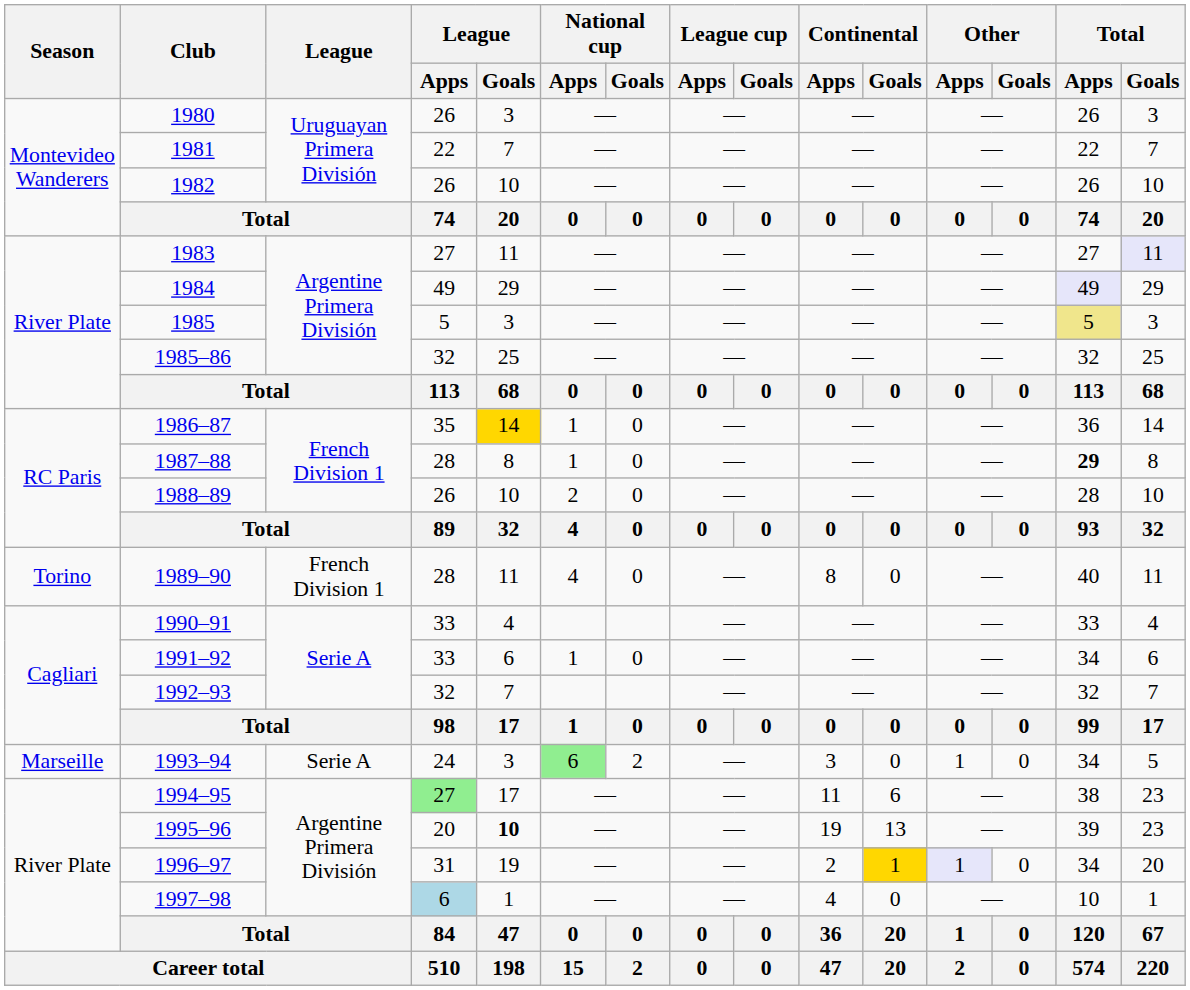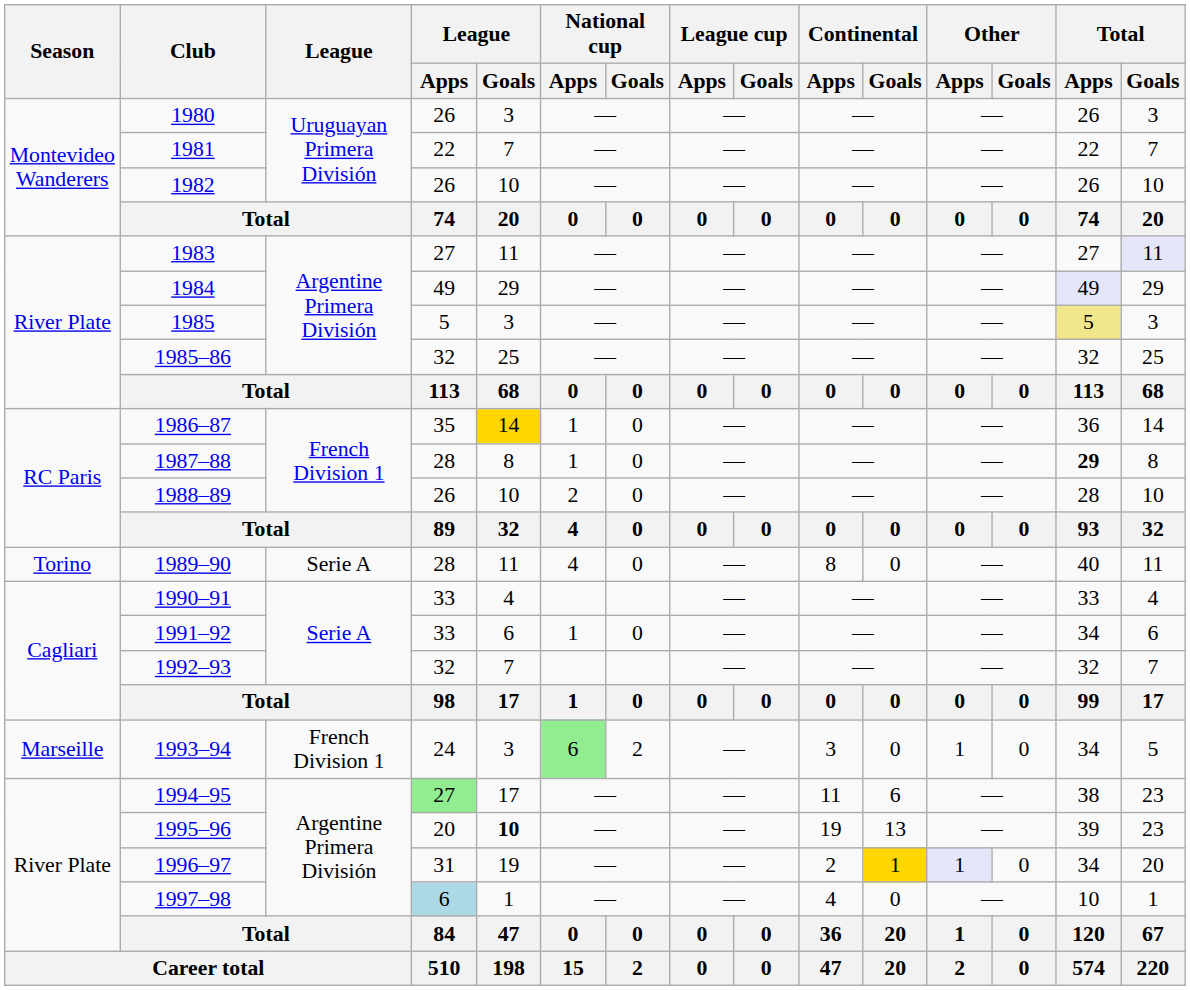 <table class="wikitable" style="text-align:center">
 <tr>
 <th rowspan="2" width="60">Season</th>
 <th rowspan="2" width="100">Club</th>
 <th rowspan="2" width="100">League</th>
 <th colspan="2">League</th>
 <th colspan="2">National cup</th>
 <th colspan="2">League cup</th>
 <th colspan="2">Continental</th>
 <th colspan="2">Other</th>
 <th colspan="2">Total</th>
 </tr>
 <tr>
 <th width="40">Apps</th>
 <th width="40">Goals</th>
 <th width="40">Apps</th>
 <th width="40">Goals</th>
 <th width="40">Apps</th>
 <th width="40">Goals</th>
 <th width="40">Apps</th>
 <th width="40">Goals</th>
 <th width="40">Apps</th>
 <th width="40">Goals</th>
 <th width="40">Apps</th>
 <th width="40">Goals</th>
 </tr>
 <tr>
 <td rowspan="4"><a href='#'>Montevideo Wanderers</a></td>
 <td><a href='#'>1980</a></td>
 <td rowspan="3"><a href='#'>Uruguayan Primera División</a></td>
 <td>26</td>
 <td>3</td>
 <td colspan="2">—</td>
 <td colspan="2">—</td>
 <td colspan="2">—</td>
 <td colspan="2">—</td>
 <td>26</td>
 <td>3</td>
 </tr>
 <tr>
 <td><a href='#'>1981</a></td>
 <td>22</td>
 <td>7</td>
 <td colspan="2">—</td>
 <td colspan="2">—</td>
 <td colspan="2">—</td>
 <td colspan="2">—</td>
 <td>22</td>
 <td>7</td>
 </tr>
 <tr>
 <td><a href='#'>1982</a></td>
 <td>26</td>
 <td>10</td>
 <td colspan="2">—</td>
 <td colspan="2">—</td>
 <td colspan="2">—</td>
 <td colspan="2">—</td>
 <td>26</td>
 <td>10</td>
 </tr>
 <tr>
 <th colspan="2">Total</th>
 <th>74</th>
 <th>20</th>
 <th>0</th>
 <th>0</th>
 <th>0</th>
 <th>0</th>
 <th>0</th>
 <th>0</th>
 <th>0</th>
 <th>0</th>
 <th>74</th>
 <th>20</th>
 </tr>
 <tr>
 <td rowspan="5"><a href='#'>River Plate</a></td>
 <td><a href='#'>1983</a></td>
 <td rowspan="4"><a href='#'>Argentine Primera División</a></td>
 <td>27</td>
 <td>11</td>
 <td colspan="2">—</td>
 <td colspan="2">—</td>
 <td colspan="2">—</td>
 <td colspan="2">—</td>
 <td>27</td>
 <td style="background: lavender;">11</td>
 </tr>
 <tr>
 <td><a href='#'>1984</a></td>
 <td>49</td>
 <td>29</td>
 <td colspan="2">—</td>
 <td colspan="2">—</td>
 <td colspan="2">—</td>
 <td colspan="2">—</td>
 <td style="background: lavender;">49</td>
 <td>29</td>
 </tr>
 <tr>
 <td><a href='#'>1985</a></td>
 <td>5</td>
 <td>3</td>
 <td colspan="2">—</td>
 <td colspan="2">—</td>
 <td colspan="2">—</td>
 <td colspan="2">—</td>
 <td style="background: khaki;">5</td>
 <td>3</td>
 </tr>
 <tr>
 <td><a href='#'>1985–86</a></td>
 <td>32</td>
 <td>25</td>
 <td colspan="2">—</td>
 <td colspan="2">—</td>
 <td colspan="2">—</td>
 <td colspan="2">—</td>
 <td>32</td>
 <td>25</td>
 </tr>
 <tr>
 <th colspan="2">Total</th>
 <th>113</th>
 <th>68</th>
 <th>0</th>
 <th>0</th>
 <th>0</th>
 <th>0</th>
 <th>0</th>
 <th>0</th>
 <th>0</th>
 <th>0</th>
 <th>113</th>
 <th>68</th>
 </tr>
 <tr>
 <td rowspan="4"><a href='#'>RC Paris</a></td>
 <td><a href='#'>1986–87</a></td>
 <td rowspan="3"><a href='#'>French Division 1</a></td>
 <td>35</td>
 <td style="background: gold;">14</td>
 <td>1</td>
 <td>0</td>
 <td colspan="2">—</td>
 <td colspan="2">—</td>
 <td colspan="2">—</td>
 <td>36</td>
 <td>14</td>
 </tr>
 <tr>
 <td><a href='#'>1987–88</a></td>
 <td>28</td>
 <td>8</td>
 <td>1</td>
 <td>0</td>
 <td colspan="2">—</td>
 <td colspan="2">—</td>
 <td colspan="2">—</td>
 <td><strong>29</strong></td>
 <td>8</td>
 </tr>
 <tr>
 <td><a href='#'>1988–89</a></td>
 <td>26</td>
 <td>10</td>
 <td>2</td>
 <td>0</td>
 <td colspan="2">—</td>
 <td colspan="2">—</td>
 <td colspan="2">—</td>
 <td>28</td>
 <td>10</td>
 </tr>
 <tr>
 <th colspan="2">Total</th>
 <th>89</th>
 <th>32</th>
 <th>4</th>
 <th>0</th>
 <th>0</th>
 <th>0</th>
 <th>0</th>
 <th>0</th>
 <th>0</th>
 <th>0</th>
 <th>93</th>
 <th>32</th>
 </tr>
 <tr>
 <td><a href='#'>Torino</a></td>
 <td><a href='#'>1989–90</a></td>
-<td>French Division 1</td>
+<td>Serie A</td>
 <td>28</td>
 <td>11</td>
 <td>4</td>
 <td>0</td>
 <td colspan="2">—</td>
 <td>8</td>
 <td>0</td>
 <td colspan="2">—</td>
 <td>40</td>
 <td>11</td>
 </tr>
 <tr>
 <td rowspan="4"><a href='#'>Cagliari</a></td>
 <td><a href='#'>1990–91</a></td>
 <td rowspan="3"><a href='#'>Serie A</a></td>
 <td>33</td>
 <td>4</td>
 <td></td>
 <td></td>
 <td colspan="2">—</td>
 <td colspan="2">—</td>
 <td colspan="2">—</td>
 <td>33</td>
 <td>4</td>
 </tr>
 <tr>
 <td><a href='#'>1991–92</a></td>
 <td>33</td>
 <td>6</td>
 <td>1</td>
 <td>0</td>
 <td colspan="2">—</td>
 <td colspan="2">—</td>
 <td colspan="2">—</td>
 <td>34</td>
 <td>6</td>
 </tr>
 <tr>
 <td><a href='#'>1992–93</a></td>
 <td>32</td>
 <td>7</td>
 <td></td>
 <td></td>
 <td colspan="2">—</td>
 <td colspan="2">—</td>
 <td colspan="2">—</td>
 <td>32</td>
 <td>7</td>
 </tr>
 <tr>
 <th colspan="2">Total</th>
 <th>98</th>
 <th>17</th>
 <th>1</th>
 <th>0</th>
 <th>0</th>
 <th>0</th>
 <th>0</th>
 <th>0</th>
 <th>0</th>
 <th>0</th>
 <th>99</th>
 <th>17</th>
 </tr>
 <tr>
 <td><a href='#'>Marseille</a></td>
 <td><a href='#'>1993–94</a></td>
-<td>Serie A</td>
+<td>French Division 1</td>
 <td>24</td>
 <td>3</td>
 <td style="background: lightgreen;">6</td>
 <td>2</td>
 <td colspan="2">—</td>
 <td>3</td>
 <td>0</td>
 <td>1</td>
 <td>0</td>
 <td>34</td>
 <td>5</td>
 </tr>
 <tr>
 <td rowspan="5">River Plate</td>
 <td><a href='#'>1994–95</a></td>
 <td rowspan="4">Argentine Primera División</td>
 <td style="background: lightgreen;">27</td>
 <td>17</td>
 <td colspan="2">—</td>
 <td colspan="2">—</td>
 <td>11</td>
 <td>6</td>
 <td colspan="2">—</td>
 <td>38</td>
 <td>23</td>
 </tr>
 <tr>
 <td><a href='#'>1995–96</a></td>
 <td>20</td>
 <td><strong>10</strong></td>
 <td colspan="2">—</td>
 <td colspan="2">—</td>
 <td>19</td>
 <td>13</td>
 <td colspan="2">—</td>
 <td>39</td>
 <td>23</td>
 </tr>
 <tr>
 <td><a href='#'>1996–97</a></td>
 <td>31</td>
 <td>19</td>
 <td colspan="2">—</td>
 <td colspan="2">—</td>
 <td>2</td>
 <td style="background: gold;">1</td>
 <td style="background: lavender;">1</td>
 <td>0</td>
 <td>34</td>
 <td>20</td>
 </tr>
 <tr>
 <td><a href='#'>1997–98</a></td>
 <td style="background: lightblue;">6</td>
 <td>1</td>
 <td colspan="2">—</td>
 <td colspan="2">—</td>
 <td>4</td>
 <td>0</td>
 <td colspan="2">—</td>
 <td>10</td>
 <td>1</td>
 </tr>
 <tr>
 <th colspan="2">Total</th>
 <th>84</th>
 <th>47</th>
 <th>0</th>
 <th>0</th>
 <th>0</th>
 <th>0</th>
 <th>36</th>
 <th>20</th>
 <th>1</th>
 <th>0</th>
 <th>120</th>
 <th>67</th>
 </tr>
 <tr>
 <th colspan="3">Career total</th>
 <th>510</th>
 <th>198</th>
 <th>15</th>
 <th>2</th>
 <th>0</th>
 <th>0</th>
 <th>47</th>
 <th>20</th>
 <th>2</th>
 <th>0</th>
 <th>574</th>
 <th>220</th>
 </tr>
 </table>
